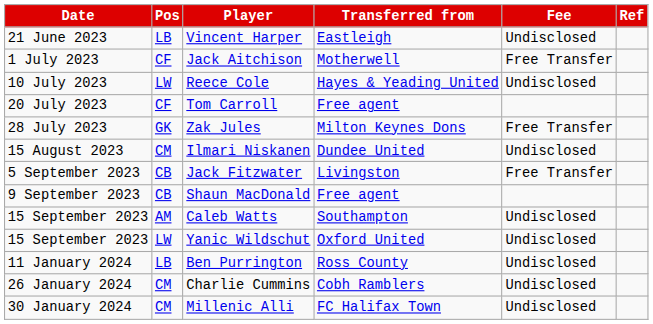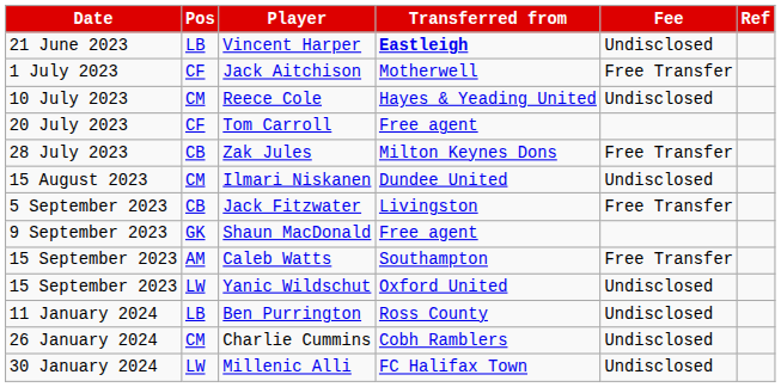 <table class="wikitable plainrowheaders sortable">
 <tr>
 <th style="background:#DD0000; color:white;">Date</th>
 <th style="background:#DD0000; color:white;">Pos</th>
 <th style="background:#DD0000; color:white;">Player</th>
 <th style="background:#DD0000; color:white;">Transferred from</th>
 <th style="background:#DD0000; color:white;">Fee</th>
 <th style="background:#DD0000; color:white;">Ref</th>
 </tr>
 <tr>
 <td>21 June 2023</td>
 <td><a href='#'>LB</a></td>
 <td> <a href='#'>Vincent Harper</a></td>
-<td> <a href='#'>Eastleigh</a></td>
+<td><strong> <a href='#'>Eastleigh</a></strong></td>
 <td>Undisclosed</td>
 <td></td>
 </tr>
 <tr>
 <td>1 July 2023</td>
 <td><a href='#'>CF</a></td>
 <td> <a href='#'>Jack Aitchison</a></td>
 <td> <a href='#'>Motherwell</a></td>
 <td>Free Transfer</td>
 <td></td>
 </tr>
 <tr>
 <td>10 July 2023</td>
-<td><a href='#'>LW</a></td>
+<td><a href='#'>CM</a></td>
 <td> <a href='#'>Reece Cole</a></td>
 <td> <a href='#'>Hayes & Yeading United</a></td>
 <td>Undisclosed</td>
 <td></td>
 </tr>
 <tr>
 <td>20 July 2023</td>
 <td><a href='#'>CF</a></td>
 <td> <a href='#'>Tom Carroll</a></td>
 <td> <a href='#'>Free agent</a></td>
 <td></td>
 <td></td>
 </tr>
 <tr>
 <td>28 July 2023</td>
-<td><a href='#'>GK</a></td>
+<td><a href='#'>CB</a></td>
 <td> <a href='#'>Zak Jules</a></td>
 <td> <a href='#'>Milton Keynes Dons</a></td>
 <td>Free Transfer</td>
 <td></td>
 </tr>
 <tr>
 <td>15 August 2023</td>
 <td><a href='#'>CM</a></td>
 <td> <a href='#'>Ilmari Niskanen</a></td>
 <td> <a href='#'>Dundee United</a></td>
 <td>Undisclosed</td>
 <td></td>
 </tr>
 <tr>
 <td>5 September 2023</td>
 <td><a href='#'>CB</a></td>
 <td> <a href='#'>Jack Fitzwater</a></td>
 <td> <a href='#'>Livingston</a></td>
 <td>Free Transfer</td>
 <td></td>
 </tr>
 <tr>
 <td>9 September 2023</td>
-<td><a href='#'>CB</a></td>
+<td><a href='#'>GK</a></td>
 <td> <a href='#'>Shaun MacDonald</a></td>
 <td> <a href='#'>Free agent</a></td>
 <td></td>
 <td></td>
 </tr>
 <tr>
 <td>15 September 2023</td>
 <td><a href='#'>AM</a></td>
 <td> <a href='#'>Caleb Watts</a></td>
 <td> <a href='#'>Southampton</a></td>
-<td>Undisclosed</td>
+<td>Free Transfer</td>
 <td></td>
 </tr>
 <tr>
 <td>15 September 2023</td>
 <td><a href='#'>LW</a></td>
 <td> <a href='#'>Yanic Wildschut</a></td>
 <td> <a href='#'>Oxford United</a></td>
 <td>Undisclosed</td>
 <td></td>
 </tr>
 <tr>
 <td>11 January 2024</td>
 <td><a href='#'>LB</a></td>
 <td> <a href='#'>Ben Purrington</a></td>
 <td> <a href='#'>Ross County</a></td>
 <td>Undisclosed</td>
 <td></td>
 </tr>
 <tr>
 <td>26 January 2024</td>
 <td><a href='#'>CM</a></td>
 <td> Charlie Cummins</td>
 <td> <a href='#'>Cobh Ramblers</a></td>
 <td>Undisclosed</td>
 <td></td>
 </tr>
 <tr>
 <td>30 January 2024</td>
-<td><a href='#'>CM</a></td>
+<td><a href='#'>LW</a></td>
 <td> <a href='#'>Millenic Alli</a></td>
 <td> <a href='#'>FC Halifax Town</a></td>
 <td>Undisclosed</td>
 <td></td>
 </tr>
 </table>
